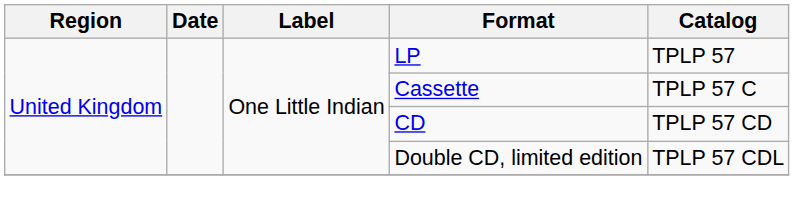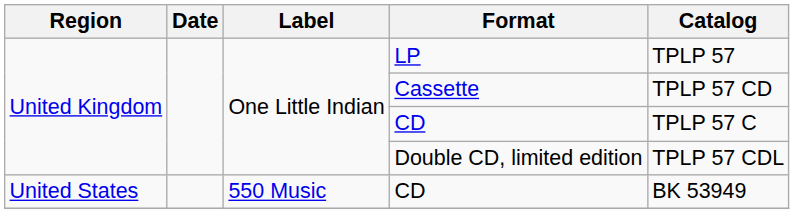 <table class="wikitable">
 <tr>
 <th>Region</th>
 <th>Date</th>
 <th>Label</th>
 <th>Format</th>
 <th>Catalog</th>
 </tr>
 <tr>
 <td rowspan="4"><a href='#'>United Kingdom</a></td>
 <td rowspan="4"></td>
 <td rowspan="4">One Little Indian</td>
 <td><a href='#'>LP</a></td>
 <td>TPLP 57</td>
 </tr>
 <tr>
 <td><a href='#'>Cassette</a></td>
-<td>TPLP 57 C</td>
+<td>TPLP 57 CD</td>
 </tr>
 <tr>
 <td><a href='#'>CD</a></td>
-<td>TPLP 57 CD</td>
+<td>TPLP 57 C</td>
 </tr>
 <tr>
 <td>Double CD, limited edition</td>
 <td>TPLP 57 CDL</td>
 </tr>
 <tr>
+<td><a href='#'>United States</a></td>
+<td></td>
+<td><a href='#'>550 Music</a></td>
+<td>CD</td>
+<td>BK 53949</td>
+</tr>
+<tr>
 </tr>
 </table>
